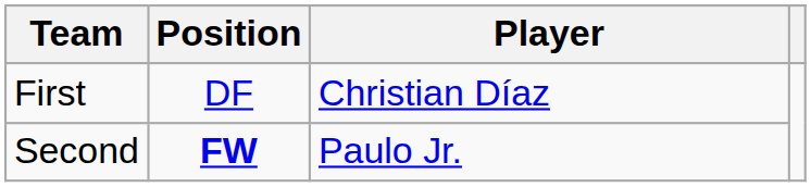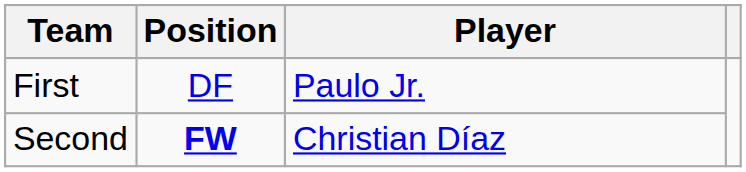 <table class="wikitable" style="text-align:center;">
 <tr>
 <th>Team</th>
 <th>Position</th>
 <th style="width:200px">Player</th>
 <th></th>
 </tr>
 <tr>
 <td style="text-align:left;">First</td>
 <td><a href='#'>DF</a></td>
-<td style="text-align:left;"> <a href='#'>Christian Díaz</a></td>
+<td style="text-align:left;"> <a href='#'>Paulo Jr.</a></td>
 <td rowspan="2"></td>
 </tr>
 <tr>
 <td style="text-align:left;">Second</td>
 <td><strong><a href='#'>FW</a></strong></td>
-<td style="text-align:left;"> <a href='#'>Paulo Jr.</a></td>
+<td style="text-align:left;"> <a href='#'>Christian Díaz</a></td>
 </tr>
 </table>
